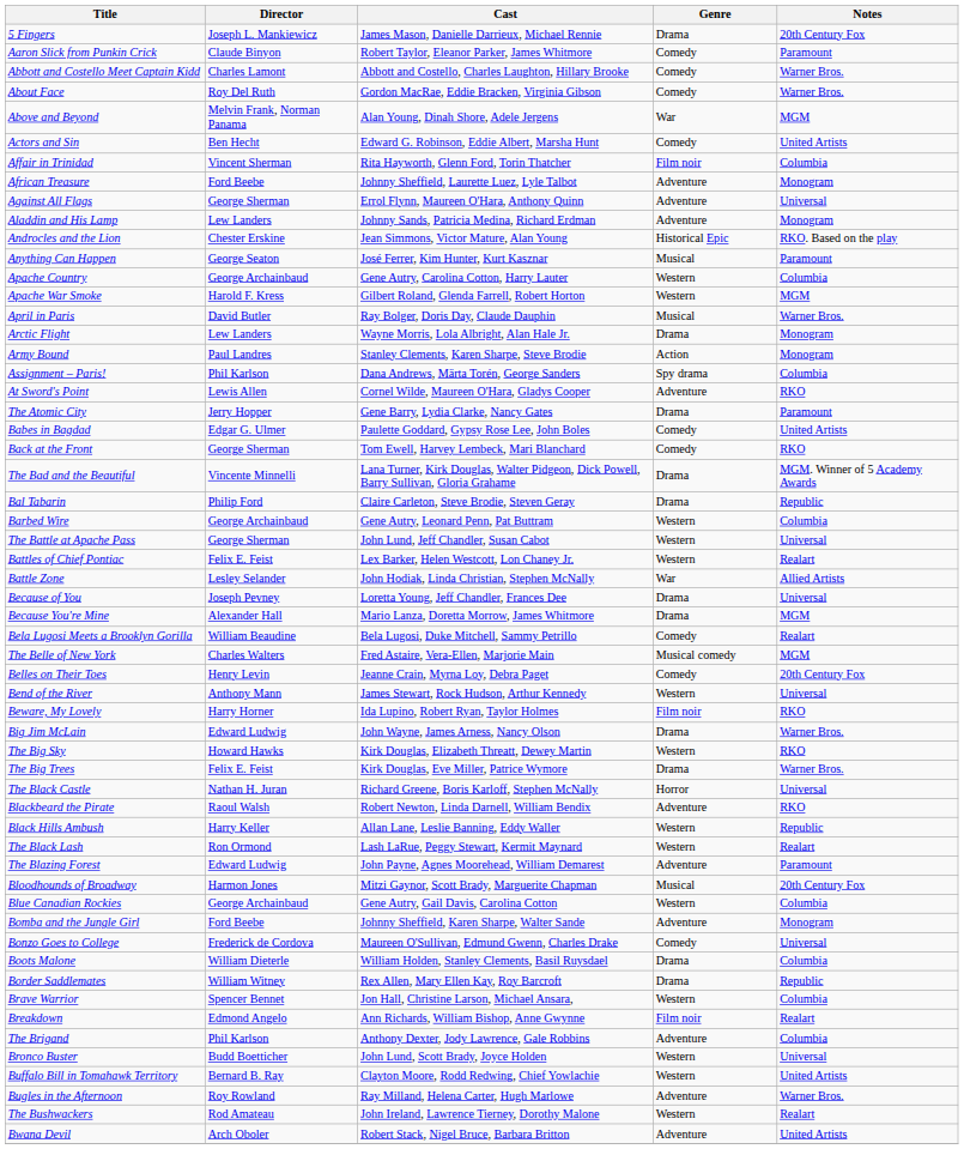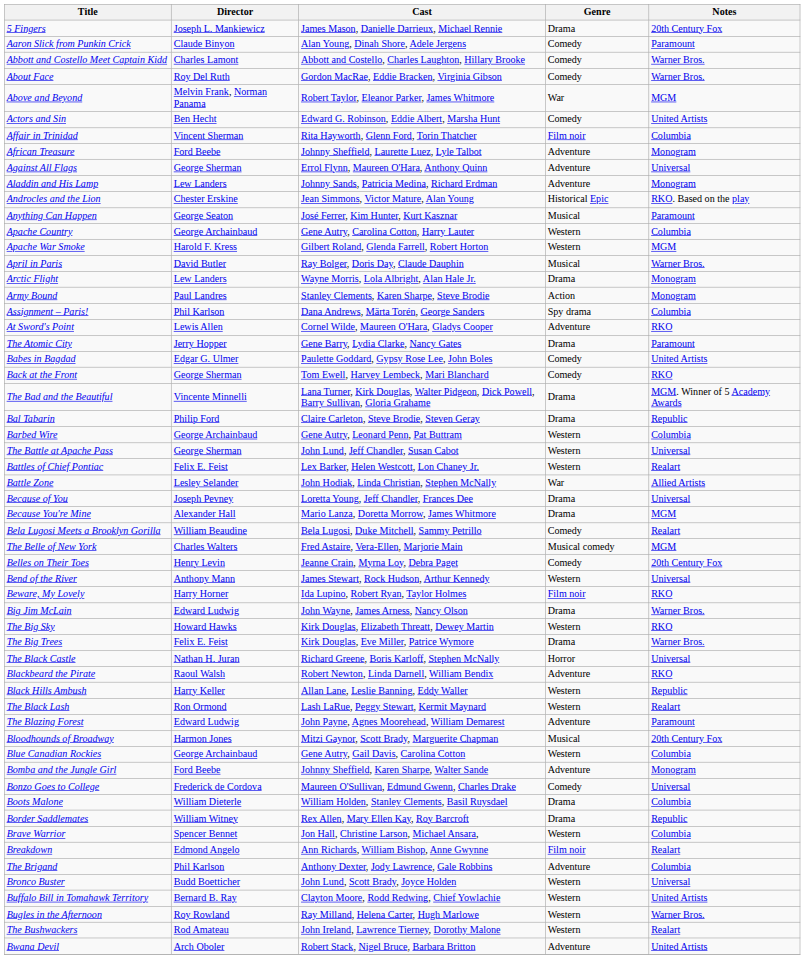 <table class="wikitable" style="width:100%;">
 <tr>
 <th style="width:21%;">Title</th>
 <th style="width:16%;">Director</th>
 <th style="width:31%;">Cast</th>
 <th style="width:13%;">Genre</th>
 <th style="width:19%;">Notes</th>
 </tr>
 <tr>
 <td><em><a href='#'>5 Fingers</a></em></td>
 <td><a href='#'>Joseph L. Mankiewicz</a></td>
 <td><a href='#'>James Mason</a>, <a href='#'>Danielle Darrieux</a>, <a href='#'>Michael Rennie</a></td>
 <td>Drama</td>
 <td><a href='#'>20th Century Fox</a></td>
 </tr>
 <tr>
 <td><em><a href='#'>Aaron Slick from Punkin Crick</a></em></td>
 <td><a href='#'>Claude Binyon</a></td>
-<td><a href='#'>Robert Taylor</a>, <a href='#'>Eleanor Parker</a>, <a href='#'>James Whitmore</a></td>
+<td><a href='#'>Alan Young</a>, <a href='#'>Dinah Shore</a>, <a href='#'>Adele Jergens</a></td>
 <td>Comedy</td>
 <td><a href='#'>Paramount</a></td>
 </tr>
 <tr>
 <td><em><a href='#'>Abbott and Costello Meet Captain Kidd</a></em></td>
 <td><a href='#'>Charles Lamont</a></td>
 <td><a href='#'>Abbott and Costello</a>, <a href='#'>Charles Laughton</a>, <a href='#'>Hillary Brooke</a></td>
 <td>Comedy</td>
 <td><a href='#'>Warner Bros.</a></td>
 </tr>
 <tr>
 <td><em><a href='#'>About Face</a></em></td>
 <td><a href='#'>Roy Del Ruth</a></td>
 <td><a href='#'>Gordon MacRae</a>, <a href='#'>Eddie Bracken</a>, <a href='#'>Virginia Gibson</a></td>
 <td>Comedy</td>
 <td><a href='#'>Warner Bros.</a></td>
 </tr>
 <tr>
 <td><em><a href='#'>Above and Beyond</a></em></td>
 <td><a href='#'>Melvin Frank</a>, <a href='#'>Norman Panama</a></td>
-<td><a href='#'>Alan Young</a>, <a href='#'>Dinah Shore</a>, <a href='#'>Adele Jergens</a></td>
+<td><a href='#'>Robert Taylor</a>, <a href='#'>Eleanor Parker</a>, <a href='#'>James Whitmore</a></td>
 <td>War</td>
 <td><a href='#'>MGM</a></td>
 </tr>
 <tr>
 <td><em><a href='#'>Actors and Sin</a></em></td>
 <td><a href='#'>Ben Hecht</a></td>
 <td><a href='#'>Edward G. Robinson</a>, <a href='#'>Eddie Albert</a>, <a href='#'>Marsha Hunt</a></td>
 <td>Comedy</td>
 <td><a href='#'>United Artists</a></td>
 </tr>
 <tr>
 <td><em><a href='#'>Affair in Trinidad</a></em></td>
 <td><a href='#'>Vincent Sherman</a></td>
 <td><a href='#'>Rita Hayworth</a>, <a href='#'>Glenn Ford</a>, <a href='#'>Torin Thatcher</a></td>
 <td><a href='#'>Film noir</a></td>
 <td><a href='#'>Columbia</a></td>
 </tr>
 <tr>
 <td><em><a href='#'>African Treasure</a></em></td>
 <td><a href='#'>Ford Beebe</a></td>
 <td><a href='#'>Johnny Sheffield</a>, <a href='#'>Laurette Luez</a>, <a href='#'>Lyle Talbot</a></td>
 <td>Adventure</td>
 <td><a href='#'>Monogram</a></td>
 </tr>
 <tr>
 <td><em><a href='#'>Against All Flags</a></em></td>
 <td><a href='#'>George Sherman</a></td>
 <td><a href='#'>Errol Flynn</a>, <a href='#'>Maureen O'Hara</a>, <a href='#'>Anthony Quinn</a></td>
 <td>Adventure</td>
 <td><a href='#'>Universal</a></td>
 </tr>
 <tr>
 <td><em><a href='#'>Aladdin and His Lamp</a></em></td>
 <td><a href='#'>Lew Landers</a></td>
 <td><a href='#'>Johnny Sands</a>, <a href='#'>Patricia Medina</a>, <a href='#'>Richard Erdman</a></td>
 <td>Adventure</td>
 <td><a href='#'>Monogram</a></td>
 </tr>
 <tr>
 <td><em><a href='#'>Androcles and the Lion</a></em></td>
 <td><a href='#'>Chester Erskine</a></td>
 <td><a href='#'>Jean Simmons</a>, <a href='#'>Victor Mature</a>, <a href='#'>Alan Young</a></td>
 <td>Historical <a href='#'>Epic</a></td>
 <td><a href='#'>RKO</a>. Based on the <a href='#'>play</a></td>
 </tr>
 <tr>
 <td><em><a href='#'>Anything Can Happen</a></em></td>
 <td><a href='#'>George Seaton</a></td>
 <td><a href='#'>José Ferrer</a>, <a href='#'>Kim Hunter</a>, <a href='#'>Kurt Kasznar</a></td>
 <td>Musical</td>
 <td><a href='#'>Paramount</a></td>
 </tr>
 <tr>
 <td><em><a href='#'>Apache Country</a></em></td>
 <td><a href='#'>George Archainbaud</a></td>
 <td><a href='#'>Gene Autry</a>, <a href='#'>Carolina Cotton</a>, <a href='#'>Harry Lauter</a></td>
 <td>Western</td>
 <td><a href='#'>Columbia</a></td>
 </tr>
 <tr>
 <td><em><a href='#'>Apache War Smoke</a></em></td>
 <td><a href='#'>Harold F. Kress</a></td>
 <td><a href='#'>Gilbert Roland</a>, <a href='#'>Glenda Farrell</a>, <a href='#'>Robert Horton</a></td>
 <td>Western</td>
 <td><a href='#'>MGM</a></td>
 </tr>
 <tr>
 <td><em><a href='#'>April in Paris</a></em></td>
 <td><a href='#'>David Butler</a></td>
 <td><a href='#'>Ray Bolger</a>, <a href='#'>Doris Day</a>, <a href='#'>Claude Dauphin</a></td>
 <td>Musical</td>
 <td><a href='#'>Warner Bros.</a></td>
 </tr>
 <tr>
 <td><em><a href='#'>Arctic Flight</a></em></td>
 <td><a href='#'>Lew Landers</a></td>
 <td><a href='#'>Wayne Morris</a>, <a href='#'>Lola Albright</a>, <a href='#'>Alan Hale Jr.</a></td>
 <td>Drama</td>
 <td><a href='#'>Monogram</a></td>
 </tr>
 <tr>
 <td><em><a href='#'>Army Bound</a></em></td>
 <td><a href='#'>Paul Landres</a></td>
 <td><a href='#'>Stanley Clements</a>, <a href='#'>Karen Sharpe</a>, <a href='#'>Steve Brodie</a></td>
 <td>Action</td>
 <td><a href='#'>Monogram</a></td>
 </tr>
 <tr>
 <td><em><a href='#'>Assignment – Paris!</a></em></td>
 <td><a href='#'>Phil Karlson</a></td>
 <td><a href='#'>Dana Andrews</a>, <a href='#'>Märta Torén</a>, <a href='#'>George Sanders</a></td>
 <td>Spy drama</td>
 <td><a href='#'>Columbia</a></td>
 </tr>
 <tr>
 <td><em><a href='#'>At Sword's Point</a></em></td>
 <td><a href='#'>Lewis Allen</a></td>
 <td><a href='#'>Cornel Wilde</a>, <a href='#'>Maureen O'Hara</a>, <a href='#'>Gladys Cooper</a></td>
 <td>Adventure</td>
 <td><a href='#'>RKO</a></td>
 </tr>
 <tr>
 <td><em><a href='#'>The Atomic City</a></em></td>
 <td><a href='#'>Jerry Hopper</a></td>
 <td><a href='#'>Gene Barry</a>, <a href='#'>Lydia Clarke</a>, <a href='#'>Nancy Gates</a></td>
 <td>Drama</td>
 <td><a href='#'>Paramount</a></td>
 </tr>
 <tr>
 <td><em><a href='#'>Babes in Bagdad</a></em></td>
 <td><a href='#'>Edgar G. Ulmer</a></td>
 <td><a href='#'>Paulette Goddard</a>, <a href='#'>Gypsy Rose Lee</a>, <a href='#'>John Boles</a></td>
 <td>Comedy</td>
 <td><a href='#'>United Artists</a></td>
 </tr>
 <tr>
 <td><em><a href='#'>Back at the Front</a></em></td>
 <td><a href='#'>George Sherman</a></td>
 <td><a href='#'>Tom Ewell</a>, <a href='#'>Harvey Lembeck</a>, <a href='#'>Mari Blanchard</a></td>
 <td>Comedy</td>
 <td><a href='#'>RKO</a></td>
 </tr>
 <tr>
 <td><em><a href='#'>The Bad and the Beautiful</a></em></td>
 <td><a href='#'>Vincente Minnelli</a></td>
 <td><a href='#'>Lana Turner</a>, <a href='#'>Kirk Douglas</a>, <a href='#'>Walter Pidgeon</a>, <a href='#'>Dick Powell</a>, <a href='#'>Barry Sullivan</a>, <a href='#'>Gloria Grahame</a></td>
 <td>Drama</td>
 <td><a href='#'>MGM</a>. Winner of 5 <a href='#'>Academy Awards</a></td>
 </tr>
 <tr>
 <td><em><a href='#'>Bal Tabarin</a></em></td>
 <td><a href='#'>Philip Ford</a></td>
 <td><a href='#'>Claire Carleton</a>, <a href='#'>Steve Brodie</a>, <a href='#'>Steven Geray</a></td>
 <td>Drama</td>
 <td><a href='#'>Republic</a></td>
 </tr>
 <tr>
 <td><em><a href='#'>Barbed Wire</a></em></td>
 <td><a href='#'>George Archainbaud</a></td>
 <td><a href='#'>Gene Autry</a>, <a href='#'>Leonard Penn</a>, <a href='#'>Pat Buttram</a></td>
 <td>Western</td>
 <td><a href='#'>Columbia</a></td>
 </tr>
 <tr>
 <td><em><a href='#'>The Battle at Apache Pass</a></em></td>
 <td><a href='#'>George Sherman</a></td>
 <td><a href='#'>John Lund</a>, <a href='#'>Jeff Chandler</a>, <a href='#'>Susan Cabot</a></td>
 <td>Western</td>
 <td><a href='#'>Universal</a></td>
 </tr>
 <tr>
 <td><em><a href='#'>Battles of Chief Pontiac</a></em></td>
 <td><a href='#'>Felix E. Feist</a></td>
 <td><a href='#'>Lex Barker</a>, <a href='#'>Helen Westcott</a>, <a href='#'>Lon Chaney Jr.</a></td>
 <td>Western</td>
 <td><a href='#'>Realart</a></td>
 </tr>
 <tr>
 <td><em><a href='#'>Battle Zone</a></em></td>
 <td><a href='#'>Lesley Selander</a></td>
 <td><a href='#'>John Hodiak</a>, <a href='#'>Linda Christian</a>, <a href='#'>Stephen McNally</a></td>
 <td>War</td>
 <td><a href='#'>Allied Artists</a></td>
 </tr>
 <tr>
 <td><em><a href='#'>Because of You</a></em></td>
 <td><a href='#'>Joseph Pevney</a></td>
 <td><a href='#'>Loretta Young</a>, <a href='#'>Jeff Chandler</a>, <a href='#'>Frances Dee</a></td>
 <td>Drama</td>
 <td><a href='#'>Universal</a></td>
 </tr>
 <tr>
 <td><em><a href='#'>Because You're Mine</a></em></td>
 <td><a href='#'>Alexander Hall</a></td>
 <td><a href='#'>Mario Lanza</a>, <a href='#'>Doretta Morrow</a>, <a href='#'>James Whitmore</a></td>
 <td>Drama</td>
 <td><a href='#'>MGM</a></td>
 </tr>
 <tr>
 <td><em><a href='#'>Bela Lugosi Meets a Brooklyn Gorilla</a></em></td>
 <td><a href='#'>William Beaudine</a></td>
 <td><a href='#'>Bela Lugosi</a>, <a href='#'>Duke Mitchell</a>, <a href='#'>Sammy Petrillo</a></td>
 <td>Comedy</td>
 <td><a href='#'>Realart</a></td>
 </tr>
 <tr>
 <td><em><a href='#'>The Belle of New York</a></em></td>
 <td><a href='#'>Charles Walters</a></td>
 <td><a href='#'>Fred Astaire</a>, <a href='#'>Vera-Ellen</a>, <a href='#'>Marjorie Main</a></td>
 <td>Musical comedy</td>
 <td><a href='#'>MGM</a></td>
 </tr>
 <tr>
 <td><em><a href='#'>Belles on Their Toes</a></em></td>
 <td><a href='#'>Henry Levin</a></td>
 <td><a href='#'>Jeanne Crain</a>, <a href='#'>Myrna Loy</a>, <a href='#'>Debra Paget</a></td>
 <td>Comedy</td>
 <td><a href='#'>20th Century Fox</a></td>
 </tr>
 <tr>
 <td><em><a href='#'>Bend of the River</a></em></td>
 <td><a href='#'>Anthony Mann</a></td>
 <td><a href='#'>James Stewart</a>, <a href='#'>Rock Hudson</a>, <a href='#'>Arthur Kennedy</a></td>
 <td>Western</td>
 <td><a href='#'>Universal</a></td>
 </tr>
 <tr>
 <td><em><a href='#'>Beware, My Lovely</a></em></td>
 <td><a href='#'>Harry Horner</a></td>
 <td><a href='#'>Ida Lupino</a>, <a href='#'>Robert Ryan</a>, <a href='#'>Taylor Holmes</a></td>
 <td><a href='#'>Film noir</a></td>
 <td><a href='#'>RKO</a></td>
 </tr>
 <tr>
 <td><em><a href='#'>Big Jim McLain</a></em></td>
 <td><a href='#'>Edward Ludwig</a></td>
 <td><a href='#'>John Wayne</a>, <a href='#'>James Arness</a>, <a href='#'>Nancy Olson</a></td>
 <td>Drama</td>
 <td><a href='#'>Warner Bros.</a></td>
 </tr>
 <tr>
 <td><em><a href='#'>The Big Sky</a></em></td>
 <td><a href='#'>Howard Hawks</a></td>
 <td><a href='#'>Kirk Douglas</a>, <a href='#'>Elizabeth Threatt</a>, <a href='#'>Dewey Martin</a></td>
 <td>Western</td>
 <td><a href='#'>RKO</a></td>
 </tr>
 <tr>
 <td><em><a href='#'>The Big Trees</a></em></td>
 <td><a href='#'>Felix E. Feist</a></td>
 <td><a href='#'>Kirk Douglas</a>, <a href='#'>Eve Miller</a>, <a href='#'>Patrice Wymore</a></td>
 <td>Drama</td>
 <td><a href='#'>Warner Bros.</a></td>
 </tr>
 <tr>
 <td><em><a href='#'>The Black Castle</a></em></td>
 <td><a href='#'>Nathan H. Juran</a></td>
 <td><a href='#'>Richard Greene</a>, <a href='#'>Boris Karloff</a>, <a href='#'>Stephen McNally</a></td>
 <td>Horror</td>
 <td><a href='#'>Universal</a></td>
 </tr>
 <tr>
 <td><em><a href='#'>Blackbeard the Pirate</a></em></td>
 <td><a href='#'>Raoul Walsh</a></td>
 <td><a href='#'>Robert Newton</a>, <a href='#'>Linda Darnell</a>, <a href='#'>William Bendix</a></td>
 <td>Adventure</td>
 <td><a href='#'>RKO</a></td>
 </tr>
 <tr>
 <td><em><a href='#'>Black Hills Ambush</a></em></td>
 <td><a href='#'>Harry Keller</a></td>
 <td><a href='#'>Allan Lane</a>, <a href='#'>Leslie Banning</a>, <a href='#'>Eddy Waller</a></td>
 <td>Western</td>
 <td><a href='#'>Republic</a></td>
 </tr>
 <tr>
 <td><em><a href='#'>The Black Lash</a></em></td>
 <td><a href='#'>Ron Ormond</a></td>
 <td><a href='#'>Lash LaRue</a>, <a href='#'>Peggy Stewart</a>, <a href='#'>Kermit Maynard</a></td>
 <td>Western</td>
 <td><a href='#'>Realart</a></td>
 </tr>
 <tr>
 <td><em><a href='#'>The Blazing Forest</a></em></td>
 <td><a href='#'>Edward Ludwig</a></td>
 <td><a href='#'>John Payne</a>, <a href='#'>Agnes Moorehead</a>, <a href='#'>William Demarest</a></td>
 <td>Adventure</td>
 <td><a href='#'>Paramount</a></td>
 </tr>
 <tr>
 <td><em><a href='#'>Bloodhounds of Broadway</a></em></td>
 <td><a href='#'>Harmon Jones</a></td>
 <td><a href='#'>Mitzi Gaynor</a>, <a href='#'>Scott Brady</a>, <a href='#'>Marguerite Chapman</a></td>
 <td>Musical</td>
 <td><a href='#'>20th Century Fox</a></td>
 </tr>
 <tr>
 <td><em><a href='#'>Blue Canadian Rockies</a></em></td>
 <td><a href='#'>George Archainbaud</a></td>
 <td><a href='#'>Gene Autry</a>, <a href='#'>Gail Davis</a>, <a href='#'>Carolina Cotton</a></td>
 <td>Western</td>
 <td><a href='#'>Columbia</a></td>
 </tr>
 <tr>
 <td><em><a href='#'>Bomba and the Jungle Girl</a></em></td>
 <td><a href='#'>Ford Beebe</a></td>
 <td><a href='#'>Johnny Sheffield</a>, <a href='#'>Karen Sharpe</a>, <a href='#'>Walter Sande</a></td>
 <td>Adventure</td>
 <td><a href='#'>Monogram</a></td>
 </tr>
 <tr>
 <td><em><a href='#'>Bonzo Goes to College</a></em></td>
 <td><a href='#'>Frederick de Cordova</a></td>
 <td><a href='#'>Maureen O'Sullivan</a>, <a href='#'>Edmund Gwenn</a>, <a href='#'>Charles Drake</a></td>
 <td>Comedy</td>
 <td><a href='#'>Universal</a></td>
 </tr>
 <tr>
 <td><em><a href='#'>Boots Malone</a></em></td>
 <td><a href='#'>William Dieterle</a></td>
 <td><a href='#'>William Holden</a>, <a href='#'>Stanley Clements</a>, <a href='#'>Basil Ruysdael</a></td>
 <td>Drama</td>
 <td><a href='#'>Columbia</a></td>
 </tr>
 <tr>
 <td><em><a href='#'>Border Saddlemates</a></em></td>
 <td><a href='#'>William Witney</a></td>
 <td><a href='#'>Rex Allen</a>, <a href='#'>Mary Ellen Kay</a>, <a href='#'>Roy Barcroft</a></td>
 <td>Drama</td>
 <td><a href='#'>Republic</a></td>
 </tr>
 <tr>
 <td><em><a href='#'>Brave Warrior</a></em></td>
 <td><a href='#'>Spencer Bennet</a></td>
 <td><a href='#'>Jon Hall</a>, <a href='#'>Christine Larson</a>, <a href='#'>Michael Ansara</a>,</td>
 <td>Western</td>
 <td><a href='#'>Columbia</a></td>
 </tr>
 <tr>
 <td><em><a href='#'>Breakdown</a></em></td>
 <td><a href='#'>Edmond Angelo</a></td>
 <td><a href='#'>Ann Richards</a>, <a href='#'>William Bishop</a>, <a href='#'>Anne Gwynne</a></td>
 <td><a href='#'>Film noir</a></td>
 <td><a href='#'>Realart</a></td>
 </tr>
 <tr>
 <td><em><a href='#'>The Brigand</a></em></td>
 <td><a href='#'>Phil Karlson</a></td>
 <td><a href='#'>Anthony Dexter</a>, <a href='#'>Jody Lawrence</a>, <a href='#'>Gale Robbins</a></td>
 <td>Adventure</td>
 <td><a href='#'>Columbia</a></td>
 </tr>
 <tr>
 <td><em><a href='#'>Bronco Buster</a></em></td>
 <td><a href='#'>Budd Boetticher</a></td>
 <td><a href='#'>John Lund</a>, <a href='#'>Scott Brady</a>, <a href='#'>Joyce Holden</a></td>
 <td>Western</td>
 <td><a href='#'>Universal</a></td>
 </tr>
 <tr>
 <td><em><a href='#'>Buffalo Bill in Tomahawk Territory</a></em></td>
 <td><a href='#'>Bernard B. Ray</a></td>
 <td><a href='#'>Clayton Moore</a>, <a href='#'>Rodd Redwing</a>, <a href='#'>Chief Yowlachie</a></td>
 <td>Western</td>
 <td><a href='#'>United Artists</a></td>
 </tr>
 <tr>
 <td><em><a href='#'>Bugles in the Afternoon</a></em></td>
 <td><a href='#'>Roy Rowland</a></td>
 <td><a href='#'>Ray Milland</a>, <a href='#'>Helena Carter</a>, <a href='#'>Hugh Marlowe</a></td>
-<td>Adventure</td>
+<td>Western</td>
 <td><a href='#'>Warner Bros.</a></td>
 </tr>
 <tr>
 <td><em><a href='#'>The Bushwackers</a></em></td>
 <td><a href='#'>Rod Amateau</a></td>
 <td><a href='#'>John Ireland</a>, <a href='#'>Lawrence Tierney</a>, <a href='#'>Dorothy Malone</a></td>
 <td>Western</td>
 <td><a href='#'>Realart</a></td>
 </tr>
 <tr>
 <td><em><a href='#'>Bwana Devil</a></em></td>
 <td><a href='#'>Arch Oboler</a></td>
 <td><a href='#'>Robert Stack</a>, <a href='#'>Nigel Bruce</a>, <a href='#'>Barbara Britton</a></td>
 <td>Adventure</td>
 <td><a href='#'>United Artists</a></td>
 </tr>
 <tr>
 </tr>
 </table>
